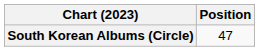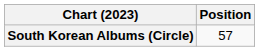 <table class="wikitable plainrowheaders" style="text-align:center">
 <tr>
 <th scope="col">Chart (2023)</th>
 <th scope="col">Position</th>
 </tr>
 <tr>
 <th scope="row">South Korean Albums (Circle)</th>
-<td>47</td>
+<td>57</td>
 </tr>
 </table>
